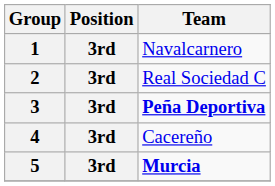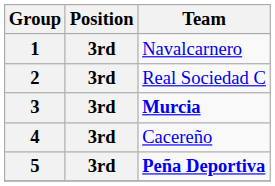 <table class="wikitable">
 <tr>
 <th>Group</th>
 <th>Position</th>
 <th>Team</th>
 </tr>
 <tr>
 <th>1</th>
 <th>3rd</th>
 <td><a href='#'>Navalcarnero</a></td>
 </tr>
 <tr>
 <th>2</th>
 <th>3rd</th>
 <td><a href='#'>Real Sociedad C</a></td>
 </tr>
 <tr>
 <th>3</th>
 <th>3rd</th>
-<td><strong><a href='#'>Peña Deportiva</a></strong></td>
+<td><strong><a href='#'>Murcia</a></strong></td>
 </tr>
 <tr>
 <th>4</th>
 <th>3rd</th>
 <td><a href='#'>Cacereño</a></td>
 </tr>
 <tr>
 <th>5</th>
 <th>3rd</th>
-<td><strong><a href='#'>Murcia</a></strong></td>
+<td><strong><a href='#'>Peña Deportiva</a></strong></td>
 </tr>
 <tr>
 </tr>
 </table>
